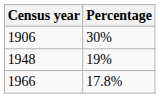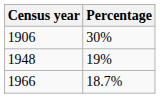 <table class="wikitable">
 <tr>
 <th>Census year</th>
 <th>Percentage</th>
 </tr>
 <tr>
 <td>1906</td>
 <td>30%</td>
 </tr>
 <tr>
 <td>1948</td>
 <td>19%</td>
 </tr>
 <tr>
 <td>1966</td>
-<td>17.8%</td>
+<td>18.7%</td>
 </tr>
 </table>
